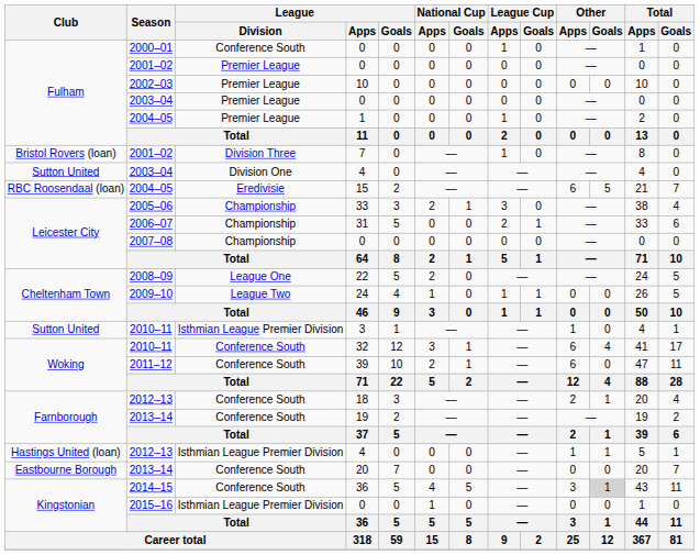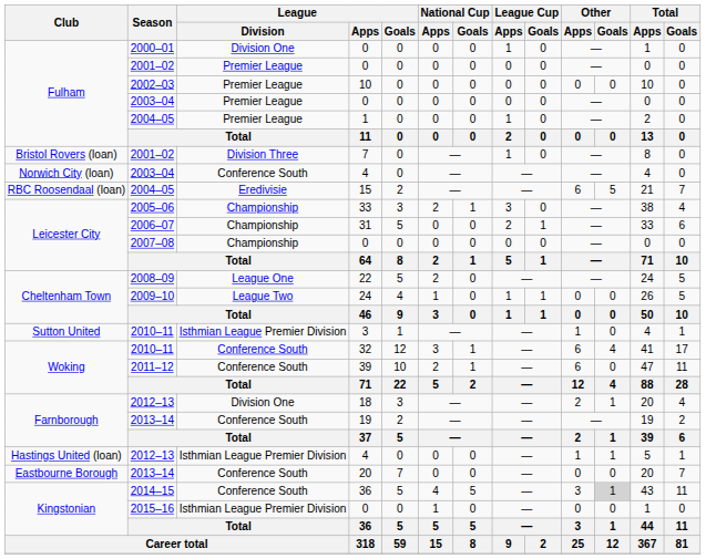 <table class=wikitable style="text-align:center">
 <tr>
 <th rowspan="2">Club</th>
 <th rowspan="2">Season</th>
 <th colspan="3">League</th>
 <th colspan="2">National Cup</th>
 <th colspan="2">League Cup</th>
 <th colspan="2">Other</th>
 <th colspan="2">Total</th>
 </tr>
 <tr>
 <th>Division</th>
 <th>Apps</th>
 <th>Goals</th>
 <th>Apps</th>
 <th>Goals</th>
 <th>Apps</th>
 <th>Goals</th>
 <th>Apps</th>
 <th>Goals</th>
 <th>Apps</th>
 <th>Goals</th>
 </tr>
 <tr>
 <td rowspan="6"><a href='#'>Fulham</a></td>
 <td><a href='#'>2000–01</a></td>
-<td>Conference South</td>
+<td><a href='#'>Division One</a></td>
 <td>0</td>
 <td>0</td>
 <td>0</td>
 <td>0</td>
 <td>1</td>
 <td>0</td>
 <td colspan="2">—</td>
 <td>1</td>
 <td>0</td>
 </tr>
 <tr>
 <td><a href='#'>2001–02</a></td>
 <td><a href='#'>Premier League</a></td>
 <td>0</td>
 <td>0</td>
 <td>0</td>
 <td>0</td>
 <td>0</td>
 <td>0</td>
 <td colspan="2">—</td>
 <td>0</td>
 <td>0</td>
 </tr>
 <tr>
 <td><a href='#'>2002–03</a></td>
 <td>Premier League</td>
 <td>10</td>
 <td>0</td>
 <td>0</td>
 <td>0</td>
 <td>0</td>
 <td>0</td>
 <td>0</td>
 <td>0</td>
 <td>10</td>
 <td>0</td>
 </tr>
 <tr>
 <td><a href='#'>2003–04</a></td>
 <td>Premier League</td>
 <td>0</td>
 <td>0</td>
 <td>0</td>
 <td>0</td>
 <td>0</td>
 <td>0</td>
 <td colspan="2">—</td>
 <td>0</td>
 <td>0</td>
 </tr>
 <tr>
 <td><a href='#'>2004–05</a></td>
 <td>Premier League</td>
 <td>1</td>
 <td>0</td>
 <td>0</td>
 <td>0</td>
 <td>1</td>
 <td>0</td>
 <td colspan="2">—</td>
 <td>2</td>
 <td>0</td>
 </tr>
 <tr>
 <th colspan="2">Total</th>
 <th>11</th>
 <th>0</th>
 <th>0</th>
 <th>0</th>
 <th>2</th>
 <th>0</th>
 <th>0</th>
 <th>0</th>
 <th>13</th>
 <th>0</th>
 </tr>
 <tr>
 <td><a href='#'>Bristol Rovers</a> (loan)</td>
 <td><a href='#'>2001–02</a></td>
 <td><a href='#'>Division Three</a></td>
 <td>7</td>
 <td>0</td>
 <td colspan="2">—</td>
 <td>1</td>
 <td>0</td>
 <td colspan="2">—</td>
 <td>8</td>
 <td>0</td>
 </tr>
 <tr>
-<td><a href='#'>Sutton United</a></td>
+<td><a href='#'>Norwich City</a> (loan)</td>
 <td><a href='#'>2003–04</a></td>
-<td>Division One</td>
+<td>Conference South</td>
 <td>4</td>
 <td>0</td>
 <td colspan="2">—</td>
 <td colspan="2">—</td>
 <td colspan="2">—</td>
 <td>4</td>
 <td>0</td>
 </tr>
 <tr>
 <td><a href='#'>RBC Roosendaal</a> (loan)</td>
 <td><a href='#'>2004–05</a></td>
 <td><a href='#'>Eredivisie</a></td>
 <td>15</td>
 <td>2</td>
 <td colspan="2">—</td>
 <td colspan="2">—</td>
 <td>6</td>
 <td>5</td>
 <td>21</td>
 <td>7</td>
 </tr>
 <tr>
 <td rowspan="4"><a href='#'>Leicester City</a></td>
 <td><a href='#'>2005–06</a></td>
 <td><a href='#'>Championship</a></td>
 <td>33</td>
 <td>3</td>
 <td>2</td>
 <td>1</td>
 <td>3</td>
 <td>0</td>
 <td colspan="2">—</td>
 <td>38</td>
 <td>4</td>
 </tr>
 <tr>
 <td><a href='#'>2006–07</a></td>
 <td>Championship</td>
 <td>31</td>
 <td>5</td>
 <td>0</td>
 <td>0</td>
 <td>2</td>
 <td>1</td>
 <td colspan="2">—</td>
 <td>33</td>
 <td>6</td>
 </tr>
 <tr>
 <td><a href='#'>2007–08</a></td>
 <td>Championship</td>
 <td>0</td>
 <td>0</td>
 <td>0</td>
 <td>0</td>
 <td>0</td>
 <td>0</td>
 <td colspan="2">—</td>
 <td>0</td>
 <td>0</td>
 </tr>
 <tr>
 <th colspan="2">Total</th>
 <th>64</th>
 <th>8</th>
 <th>2</th>
 <th>1</th>
 <th>5</th>
 <th>1</th>
 <th colspan="2">—</th>
 <th>71</th>
 <th>10</th>
 </tr>
 <tr>
 <td rowspan="3"><a href='#'>Cheltenham Town</a></td>
 <td><a href='#'>2008–09</a></td>
 <td><a href='#'>League One</a></td>
 <td>22</td>
 <td>5</td>
 <td>2</td>
 <td>0</td>
 <td colspan="2">—</td>
 <td colspan="2">—</td>
 <td>24</td>
 <td>5</td>
 </tr>
 <tr>
 <td><a href='#'>2009–10</a></td>
 <td><a href='#'>League Two</a></td>
 <td>24</td>
 <td>4</td>
 <td>1</td>
 <td>0</td>
 <td>1</td>
 <td>1</td>
 <td>0</td>
 <td>0</td>
 <td>26</td>
 <td>5</td>
 </tr>
 <tr>
 <th colspan="2">Total</th>
 <th>46</th>
 <th>9</th>
 <th>3</th>
 <th>0</th>
 <th>1</th>
 <th>1</th>
 <th>0</th>
 <th>0</th>
 <th>50</th>
 <th>10</th>
 </tr>
 <tr>
 <td><a href='#'>Sutton United</a></td>
 <td><a href='#'>2010–11</a></td>
 <td><a href='#'>Isthmian League</a> Premier Division</td>
 <td>3</td>
 <td>1</td>
 <td colspan="2">—</td>
 <td colspan="2">—</td>
 <td>1</td>
 <td>0</td>
 <td>4</td>
 <td>1</td>
 </tr>
 <tr>
 <td rowspan="3"><a href='#'>Woking</a></td>
 <td><a href='#'>2010–11</a></td>
 <td><a href='#'>Conference South</a></td>
 <td>32</td>
 <td>12</td>
 <td>3</td>
 <td>1</td>
 <td colspan="2">—</td>
 <td>6</td>
 <td>4</td>
 <td>41</td>
 <td>17</td>
 </tr>
 <tr>
 <td><a href='#'>2011–12</a></td>
 <td>Conference South</td>
 <td>39</td>
 <td>10</td>
 <td>2</td>
 <td>1</td>
 <td colspan="2">—</td>
 <td>6</td>
 <td>0</td>
 <td>47</td>
 <td>11</td>
 </tr>
 <tr>
 <th colspan="2">Total</th>
 <th>71</th>
 <th>22</th>
 <th>5</th>
 <th>2</th>
 <th colspan="2">—</th>
 <th>12</th>
 <th>4</th>
 <th>88</th>
 <th>28</th>
 </tr>
 <tr>
 <td rowspan="3"><a href='#'>Farnborough</a></td>
 <td><a href='#'>2012–13</a></td>
-<td>Conference South</td>
+<td>Division One</td>
 <td>18</td>
 <td>3</td>
 <td colspan="2">—</td>
 <td colspan="2">—</td>
 <td>2</td>
 <td>1</td>
 <td>20</td>
 <td>4</td>
 </tr>
 <tr>
 <td><a href='#'>2013–14</a></td>
 <td>Conference South</td>
 <td>19</td>
 <td>2</td>
 <td colspan="2">—</td>
 <td colspan="2">—</td>
 <td colspan="2">—</td>
 <td>19</td>
 <td>2</td>
 </tr>
 <tr>
 <th colspan="2">Total</th>
 <th>37</th>
 <th>5</th>
 <th colspan="2">—</th>
 <th colspan="2">—</th>
 <th>2</th>
 <th>1</th>
 <th>39</th>
 <th>6</th>
 </tr>
 <tr>
 <td><a href='#'>Hastings United</a> (loan)</td>
 <td><a href='#'>2012–13</a></td>
 <td>Isthmian League Premier Division</td>
 <td>4</td>
 <td>0</td>
 <td>0</td>
 <td>0</td>
 <td colspan="2">—</td>
 <td>1</td>
 <td>1</td>
 <td>5</td>
 <td>1</td>
 </tr>
 <tr>
 <td><a href='#'>Eastbourne Borough</a></td>
 <td><a href='#'>2013–14</a></td>
 <td>Conference South</td>
 <td>20</td>
 <td>7</td>
 <td>0</td>
 <td>0</td>
 <td colspan="2">—</td>
 <td>0</td>
 <td>0</td>
 <td>20</td>
 <td>7</td>
 </tr>
 <tr>
 <td rowspan="3"><a href='#'>Kingstonian</a></td>
 <td><a href='#'>2014–15</a></td>
 <td>Conference South</td>
 <td>36</td>
 <td>5</td>
 <td>4</td>
 <td>5</td>
 <td colspan="2">—</td>
 <td>3</td>
 <td style="background: lightgrey;">1</td>
 <td>43</td>
 <td>11</td>
 </tr>
 <tr>
 <td><a href='#'>2015–16</a></td>
 <td>Isthmian League Premier Division</td>
 <td>0</td>
 <td>0</td>
 <td>1</td>
 <td>0</td>
 <td colspan="2">—</td>
 <td>0</td>
 <td>0</td>
 <td>1</td>
 <td>0</td>
 </tr>
 <tr>
 <th colspan="2">Total</th>
 <th>36</th>
 <th>5</th>
 <th>5</th>
 <th>5</th>
 <th colspan="2">—</th>
 <th>3</th>
 <th>1</th>
 <th>44</th>
 <th>11</th>
 </tr>
 <tr>
 <th colspan="3">Career total</th>
 <th>318</th>
 <th>59</th>
 <th>15</th>
 <th>8</th>
 <th>9</th>
 <th>2</th>
 <th>25</th>
 <th>12</th>
 <th>367</th>
 <th>81</th>
 </tr>
 <tr>
 </tr>
 </table>
